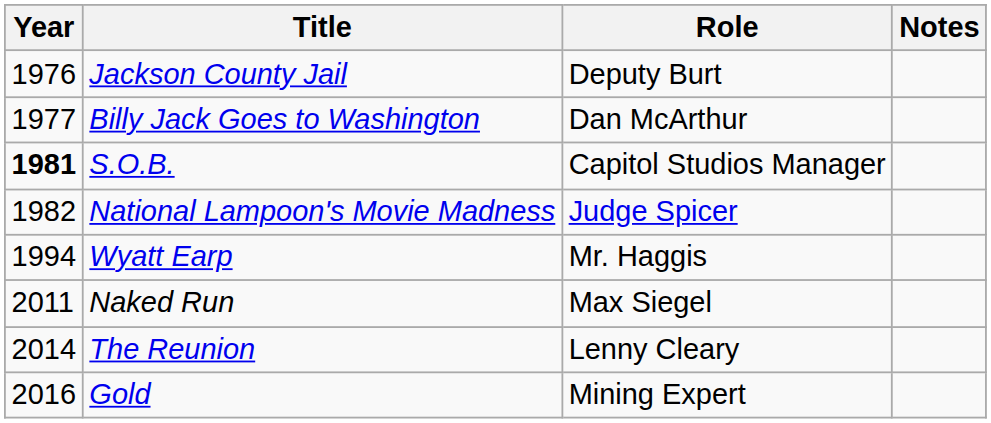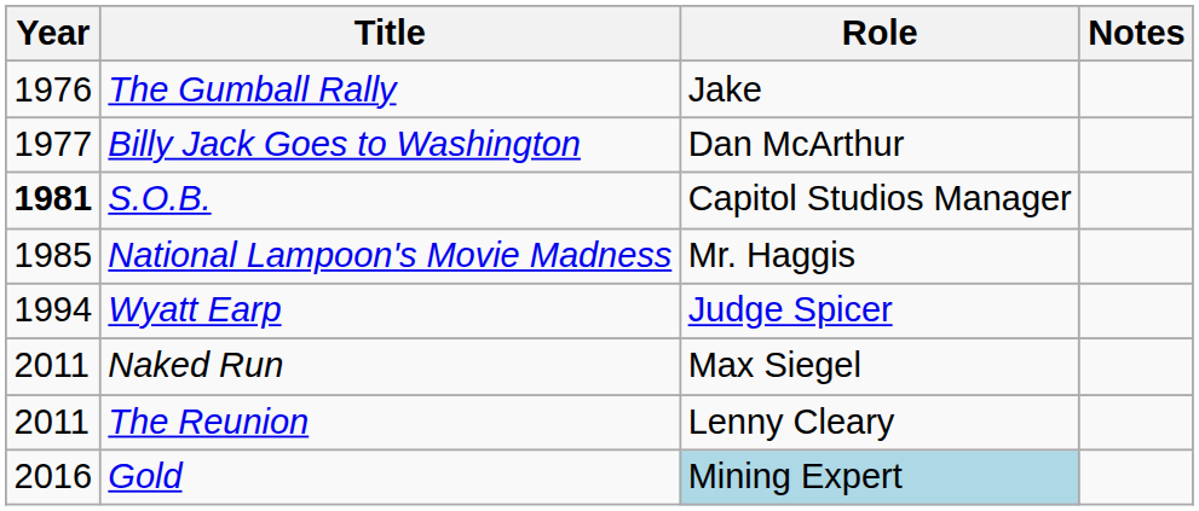 <table class="wikitable sortable">
 <tr>
 <th>Year</th>
 <th>Title</th>
 <th>Role</th>
 <th>Notes</th>
 </tr>
 <tr>
 <td>1976</td>
-<td><a href='#'><em>Jackson County Jail</em></a></td>
-<td>Deputy Burt</td>
+<td><em><a href='#'>The Gumball Rally</a></em></td>
+<td>Jake</td>
 <td></td>
 </tr>
 <tr>
 <td>1977</td>
 <td><em><a href='#'>Billy Jack Goes to Washington</a></em></td>
 <td>Dan McArthur</td>
 <td></td>
 </tr>
 <tr>
 <td><strong>1981</strong></td>
 <td><a href='#'><em>S.O.B.</em></a></td>
 <td>Capitol Studios Manager</td>
 <td></td>
 </tr>
 <tr>
-<td>1982</td>
+<td>1985</td>
 <td><em><a href='#'>National Lampoon's Movie Madness</a></em></td>
-<td><a href='#'>Judge Spicer</a></td>
+<td>Mr. Haggis</td>
 <td></td>
 </tr>
 <tr>
 <td>1994</td>
 <td><a href='#'><em>Wyatt Earp</em></a></td>
-<td>Mr. Haggis</td>
+<td><a href='#'>Judge Spicer</a></td>
 <td></td>
 </tr>
 <tr>
 <td>2011</td>
 <td><em>Naked Run</em></td>
 <td>Max Siegel</td>
 <td></td>
 </tr>
 <tr>
-<td>2014</td>
+<td>2011</td>
 <td><a href='#'><em>The Reunion</em></a></td>
 <td>Lenny Cleary</td>
 <td></td>
 </tr>
 <tr>
 <td>2016</td>
 <td><a href='#'><em>Gold</em></a></td>
-<td>Mining Expert</td>
+<td style="background: lightblue;">Mining Expert</td>
 <td></td>
 </tr>
 </table>
